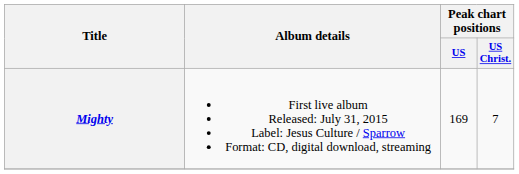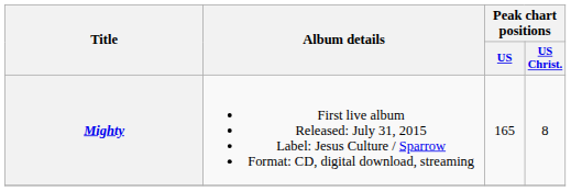 <table class="wikitable plainrowheaders" style="text-align:center;">
 <tr>
 <th scope="col" rowspan="2" style="width:14em;">Title</th>
 <th scope="col" rowspan="2" style="width:20em;">Album details</th>
 <th scope="col" colspan="4">Peak chart positions</th>
 </tr>
 <tr>
 <th scope="col" style="width:3em;font-size:85%;"><a href='#'>US</a><br></th>
 <th scope="col" style="width:3em;font-size:85%;"><a href='#'>US<br>Christ.</a><br></th>
 </tr>
 <tr>
 <th scope="row"><em><a href='#'>Mighty</a></em></th>
 <td><br><ul><li>First live album</li><li>Released: July 31, 2015</li><li>Label: Jesus Culture / <a href='#'>Sparrow</a></li><li>Format: CD, digital download, streaming</li></ul></td>
-<td>169</td>
-<td>7</td>
+<td>165</td>
+<td>8</td>
 </tr>
 <tr>
 </tr>
 </table>
